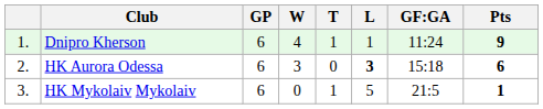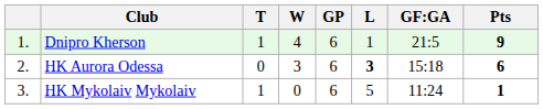 <table class="wikitable">
 <tr>
 <th width="30"></th>
 <th width="200">Club</th>
+<th width="30">T</th>
+<th width="30">W</th>
 <th width="30">GP</th>
-<th width="30">W</th>
-<th width="30">T</th>
 <th width="30">L</th>
 <th width="70">GF:GA</th>
 <th width="70">Pts</th>
 </tr>
 <tr bgcolor="#e6fae6" align="center">
 <td>1.</td>
 <td align="left"><a href='#'>Dnipro Kherson</a></td>
+<td>1</td>
+<td>4</td>
 <td>6</td>
-<td>4</td>
 <td>1</td>
-<td>1</td>
-<td>11:24</td>
+<td>21:5</td>
 <td><strong>9</strong></td>
 </tr>
 <tr bgcolor="#FFFFFF" align="center">
 <td>2.</td>
 <td align="left"><a href='#'>HK Aurora Odessa</a></td>
+<td>0</td>
+<td>3</td>
 <td>6</td>
-<td>3</td>
-<td>0</td>
 <td><strong>3</strong></td>
 <td>15:18</td>
 <td><strong>6</strong></td>
 </tr>
 <tr bgcolor="#FFFFFF" align="center">
 <td>3.</td>
 <td align="left"><a href='#'>HK Mykolaiv</a> <a href='#'>Mykolaiv</a></td>
+<td>1</td>
+<td>0</td>
 <td>6</td>
-<td>0</td>
-<td>1</td>
 <td>5</td>
-<td>21:5</td>
+<td>11:24</td>
 <td><strong>1</strong></td>
 </tr>
 </table>
